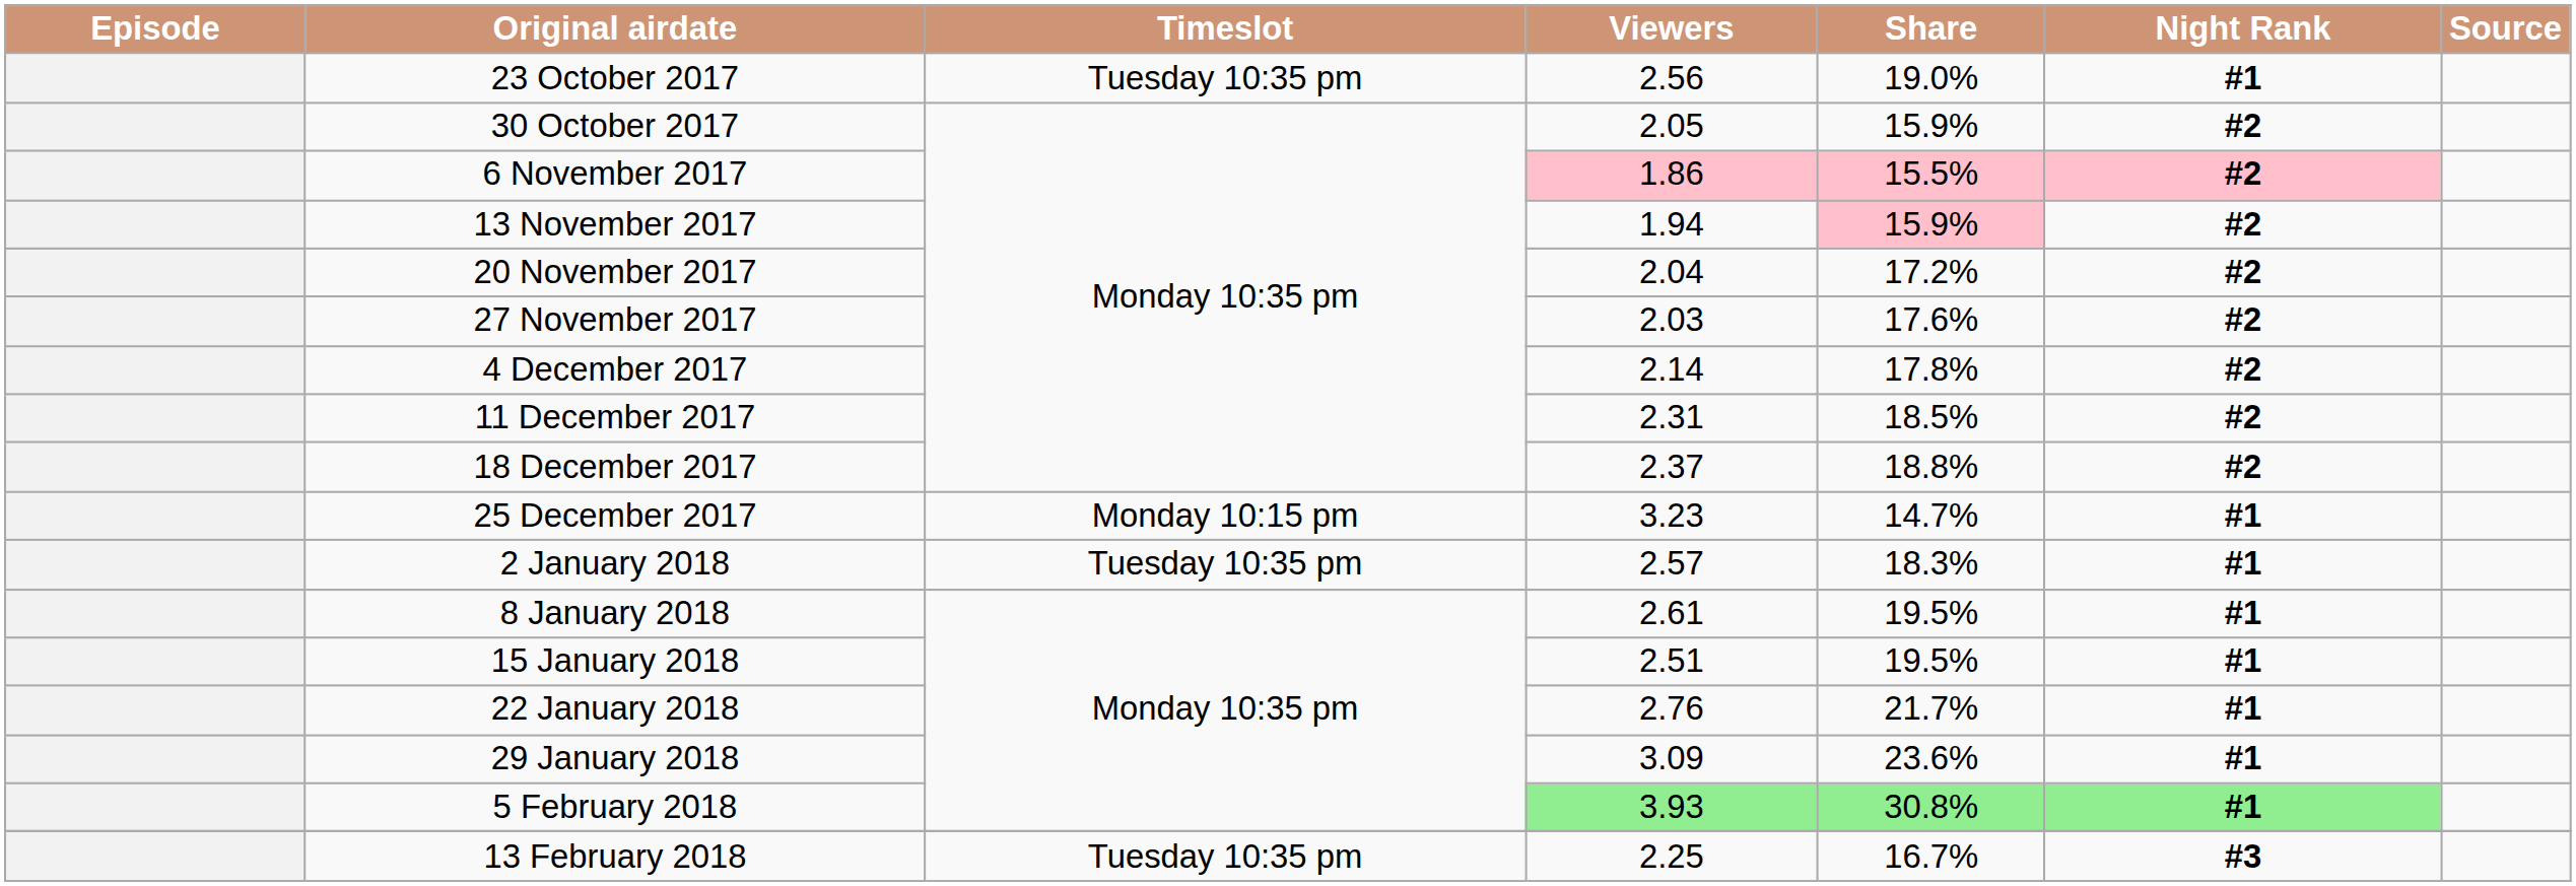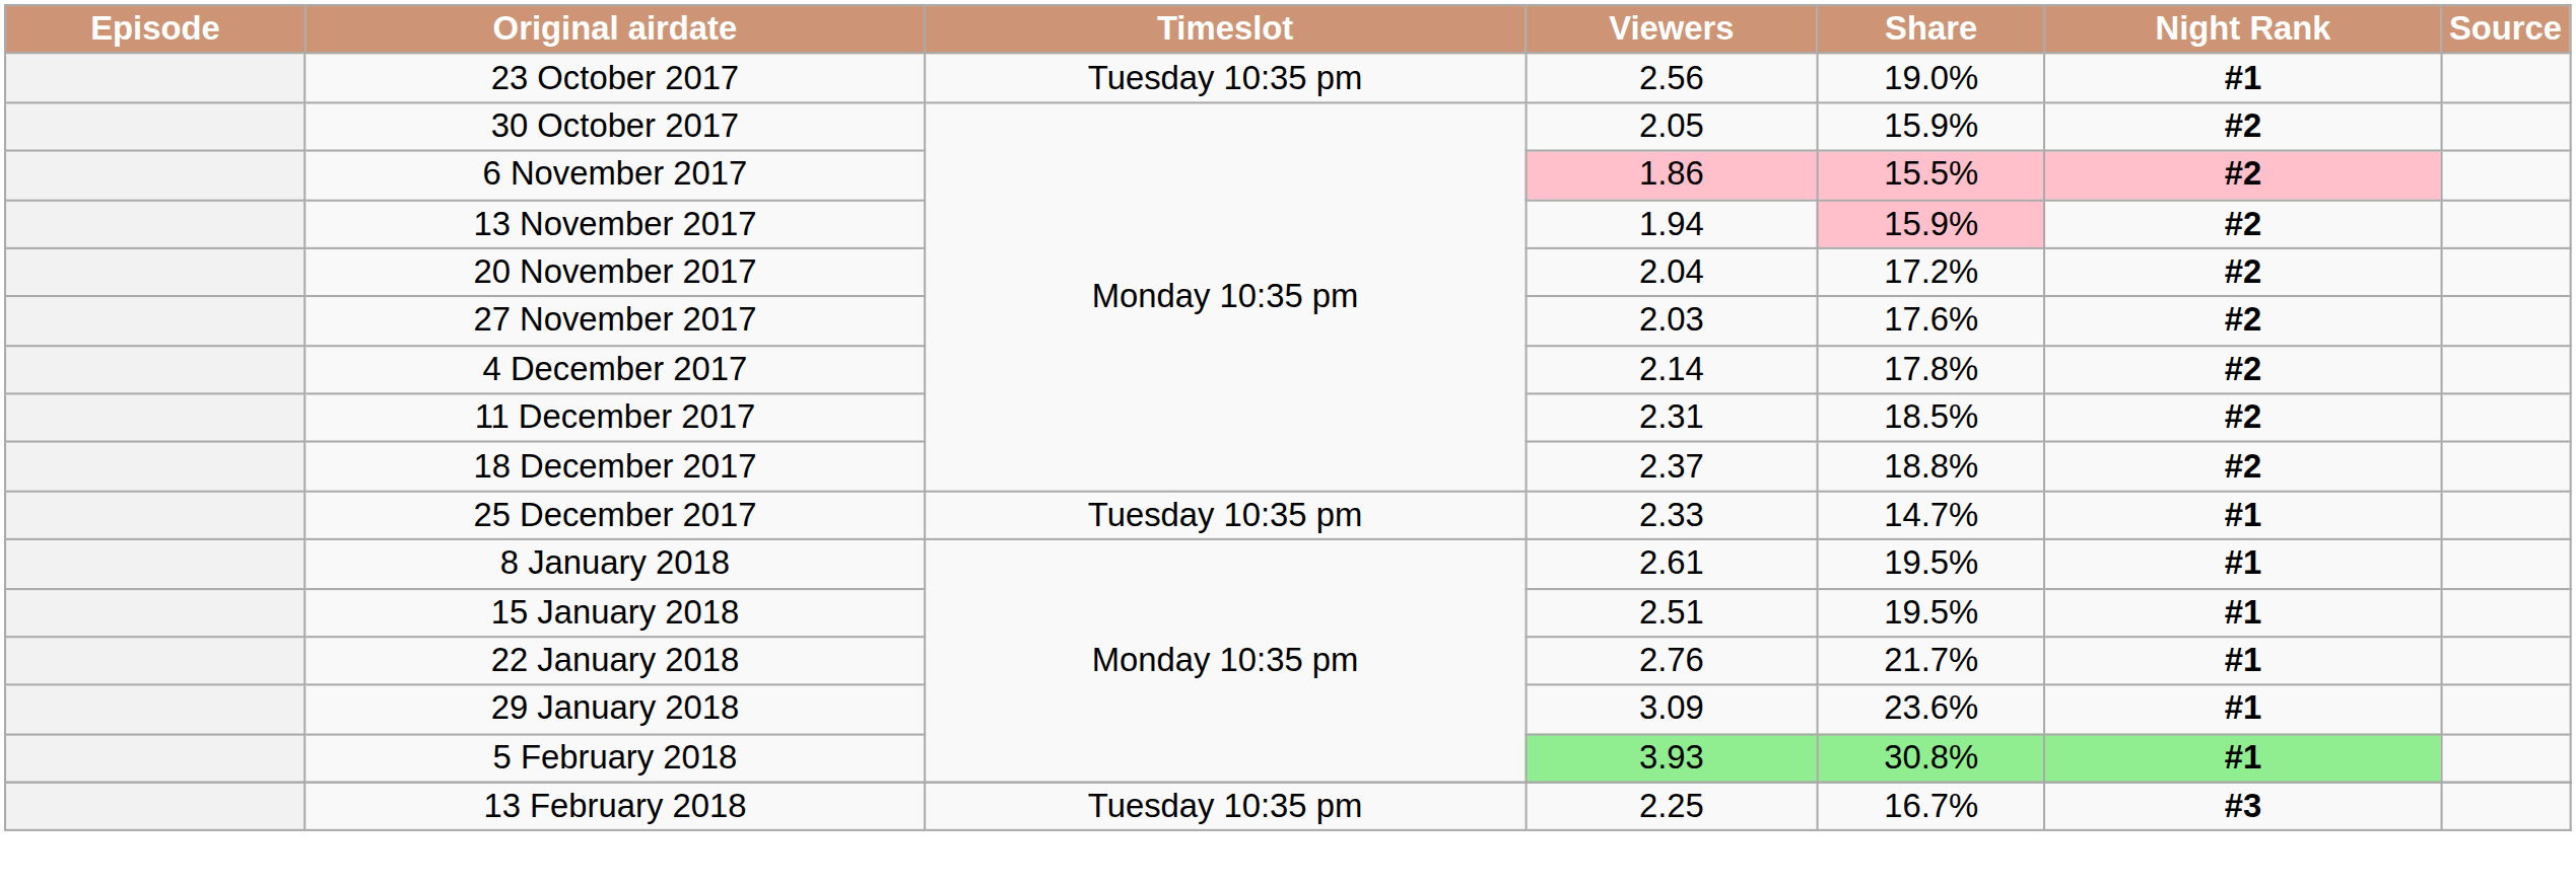 <table class="wikitable plainrowheaders" style="text-align:center; line-height:16px;">
 <tr>
 <th scope="col" style="background:#CD9575; color:white;">Episode</th>
 <th scope="col" style="background:#CD9575; color:white;">Original airdate</th>
 <th scope="col" style="background:#CD9575; color:white;">Timeslot</th>
 <th style="background:#CD9575; color:white;">Viewers<br></th>
 <th style="background:#CD9575; color:white;">Share</th>
 <th style="background:#CD9575; color:white;">Night Rank</th>
 <th scope="col" style="background:#CD9575; color:white; width:05%;">Source</th>
 </tr>
 <tr>
 <th scope="row" style="text-align:center"></th>
 <td>23 October 2017</td>
 <td>Tuesday 10:35 pm</td>
 <td>2.56</td>
 <td>19.0%</td>
 <td><strong>#1</strong></td>
 <td></td>
 </tr>
 <tr>
 <th scope="row" style="text-align:center"></th>
 <td>30 October 2017</td>
 <td rowspan="8">Monday 10:35 pm</td>
 <td>2.05</td>
 <td>15.9%</td>
 <td><strong>#2</strong></td>
 <td></td>
 </tr>
 <tr>
 <th scope="row" style="text-align:center"></th>
 <td>6 November 2017</td>
 <td bgcolor="pink">1.86</td>
 <td bgcolor="pink">15.5%</td>
 <td bgcolor="pink"><strong>#2</strong></td>
 <td></td>
 </tr>
 <tr>
 <th scope="row" style="text-align:center"></th>
 <td>13 November 2017</td>
 <td>1.94</td>
 <td style="background: pink;">15.9%</td>
 <td><strong>#2</strong></td>
 <td></td>
 </tr>
 <tr>
 <th scope="row" style="text-align:center"></th>
 <td>20 November 2017</td>
 <td>2.04</td>
 <td>17.2%</td>
 <td><strong>#2</strong></td>
 <td></td>
 </tr>
 <tr>
 <th scope="row" style="text-align:center"></th>
 <td>27 November 2017</td>
 <td>2.03</td>
 <td>17.6%</td>
 <td><strong>#2</strong></td>
 <td></td>
 </tr>
 <tr>
 <th scope="row" style="text-align:center"></th>
 <td>4 December 2017</td>
 <td>2.14</td>
 <td>17.8%</td>
 <td><strong>#2</strong></td>
 <td></td>
 </tr>
 <tr>
 <th scope="row" style="text-align:center"></th>
 <td>11 December 2017</td>
 <td>2.31</td>
 <td>18.5%</td>
 <td><strong>#2</strong></td>
 <td></td>
 </tr>
 <tr>
 <th scope="row" style="text-align:center"></th>
 <td>18 December 2017</td>
 <td>2.37</td>
 <td>18.8%</td>
 <td><strong>#2</strong></td>
 <td></td>
 </tr>
 <tr>
 <th scope="row" style="text-align:center"></th>
 <td>25 December 2017</td>
-<td>Monday 10:15 pm</td>
-<td>3.23</td>
+<td>Tuesday 10:35 pm</td>
+<td>2.33</td>
 <td>14.7%</td>
-<td><strong>#1</strong></td>
-<td></td>
-</tr>
-<tr>
-<th scope="row" style="text-align:center"></th>
-<td>2 January 2018</td>
-<td>Tuesday 10:35 pm</td>
-<td>2.57</td>
-<td>18.3%</td>
 <td><strong>#1</strong></td>
 <td></td>
 </tr>
 <tr>
 <th scope="row" style="text-align:center"></th>
 <td>8 January 2018</td>
 <td rowspan="5">Monday 10:35 pm</td>
 <td>2.61</td>
 <td>19.5%</td>
 <td><strong>#1</strong></td>
 <td></td>
 </tr>
 <tr>
 <th scope="row" style="text-align:center"></th>
 <td>15 January 2018</td>
 <td>2.51</td>
 <td>19.5%</td>
 <td><strong>#1</strong></td>
 <td></td>
 </tr>
 <tr>
 <th scope="row" style="text-align:center"></th>
 <td>22 January 2018</td>
 <td>2.76</td>
 <td>21.7%</td>
 <td><strong>#1</strong></td>
 <td></td>
 </tr>
 <tr>
 <th scope="row" style="text-align:center"></th>
 <td>29 January 2018</td>
 <td>3.09</td>
 <td>23.6%</td>
 <td><strong>#1</strong></td>
 <td></td>
 </tr>
 <tr>
 <th scope="row" style="text-align:center"></th>
 <td>5 February 2018</td>
 <td bgcolor="lightgreen">3.93</td>
 <td bgcolor="lightgreen">30.8%</td>
 <td bgcolor="lightgreen"><strong>#1</strong></td>
 <td></td>
 </tr>
 <tr>
 </tr>
 <tr>
 <th scope="row" style="text-align:center"></th>
 <td>13 February 2018</td>
 <td>Tuesday 10:35 pm</td>
 <td>2.25</td>
 <td>16.7%</td>
 <td><strong>#3</strong></td>
 <td></td>
 </tr>
 </table>
